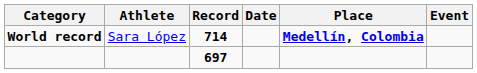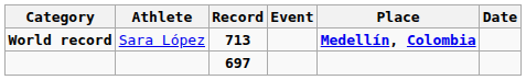 <table class="wikitable" style="text-align:center">
 <tr>
 <th>Category</th>
 <th>Athlete</th>
 <th>Record</th>
+<th>Event</th>
+<th>Place</th>
 <th>Date</th>
-<th>Place</th>
-<th>Event</th>
 </tr>
 <tr>
 <td><strong>World record</strong></td>
 <td align="left"> <a href='#'>Sara López</a></td>
-<td><strong>714</strong></td>
+<td><strong>713</strong></td>
 <td></td>
 <td><strong><a href='#'>Medellín</a>, <a href='#'>Colombia</a></strong></td>
 <td></td>
 </tr>
 <tr>
 <td><strong></strong></td>
 <td align="left"></td>
 <td><strong>697</strong></td>
 <td></td>
 <td></td>
 <td></td>
 </tr>
 </table>
